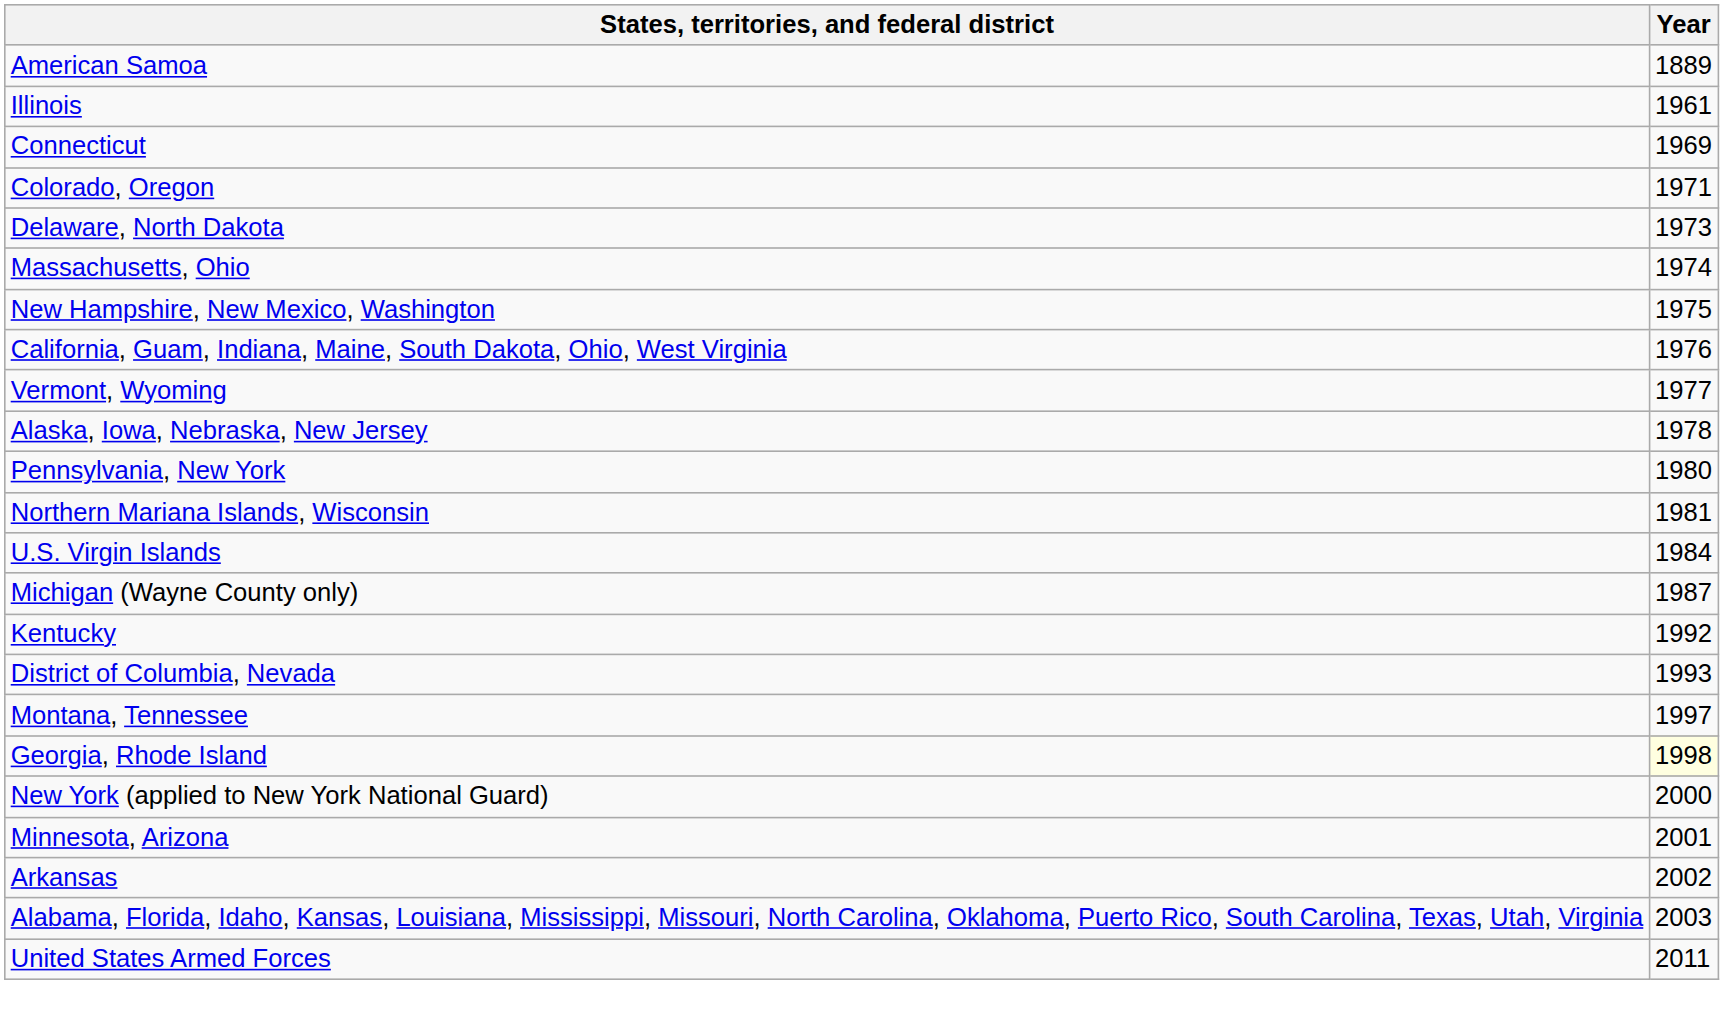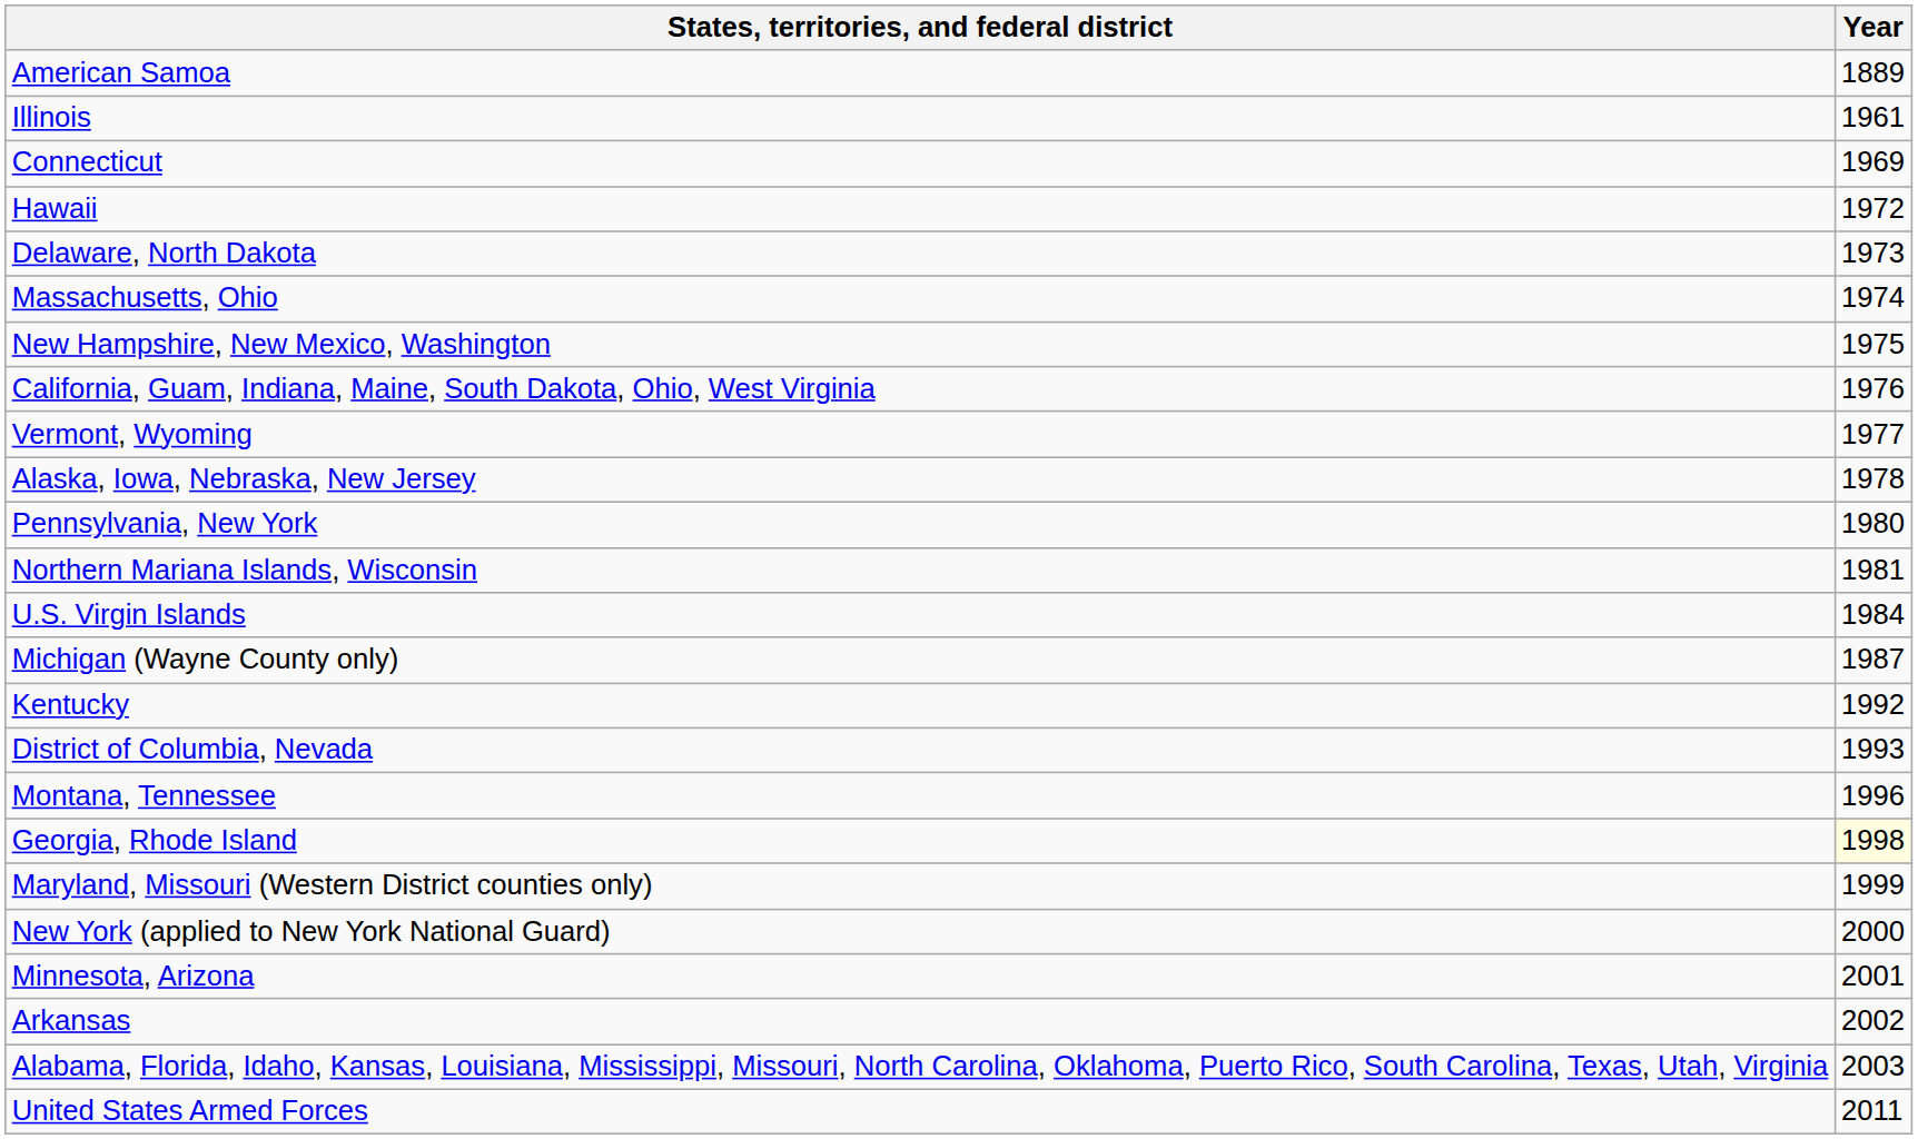 <table class="wikitable sortable">
 <tr>
 <th>States, territories, and federal district</th>
 <th>Year</th>
 </tr>
 <tr>
 <td><a href='#'>American Samoa</a></td>
 <td>1889</td>
 </tr>
 <tr>
 <td><a href='#'>Illinois</a></td>
 <td>1961</td>
 </tr>
 <tr>
 <td><a href='#'>Connecticut</a></td>
 <td>1969</td>
 </tr>
 <tr>
-<td><a href='#'>Colorado</a>, <a href='#'>Oregon</a></td>
-<td>1971</td>
+<td><a href='#'>Hawaii</a></td>
+<td>1972</td>
 </tr>
 <tr>
 <td><a href='#'>Delaware</a>, <a href='#'>North Dakota</a></td>
 <td>1973</td>
 </tr>
 <tr>
 <td><a href='#'>Massachusetts</a>, <a href='#'>Ohio</a></td>
 <td>1974</td>
 </tr>
 <tr>
 <td><a href='#'>New Hampshire</a>, <a href='#'>New Mexico</a>, <a href='#'>Washington</a></td>
 <td>1975</td>
 </tr>
 <tr>
 <td><a href='#'>California</a>, <a href='#'>Guam</a>, <a href='#'>Indiana</a>, <a href='#'>Maine</a>, <a href='#'>South Dakota</a>, <a href='#'>Ohio</a>, <a href='#'>West Virginia</a></td>
 <td>1976</td>
 </tr>
 <tr>
 <td><a href='#'>Vermont</a>, <a href='#'>Wyoming</a></td>
 <td>1977</td>
 </tr>
 <tr>
 <td><a href='#'>Alaska</a>, <a href='#'>Iowa</a>, <a href='#'>Nebraska</a>, <a href='#'>New Jersey</a></td>
 <td>1978</td>
 </tr>
 <tr>
 <td><a href='#'>Pennsylvania</a>, <a href='#'>New York</a></td>
 <td>1980</td>
 </tr>
 <tr>
 <td><a href='#'>Northern Mariana Islands</a>, <a href='#'>Wisconsin</a></td>
 <td>1981</td>
 </tr>
 <tr>
 <td><a href='#'>U.S. Virgin Islands</a></td>
 <td>1984</td>
 </tr>
 <tr>
 <td><a href='#'>Michigan</a> (Wayne County only)</td>
 <td>1987</td>
 </tr>
 <tr>
 <td><a href='#'>Kentucky</a></td>
 <td>1992</td>
 </tr>
 <tr>
 <td><a href='#'>District of Columbia</a>, <a href='#'>Nevada</a></td>
 <td>1993</td>
 </tr>
 <tr>
 <td><a href='#'>Montana</a>, <a href='#'>Tennessee</a></td>
-<td>1997</td>
+<td>1996</td>
 </tr>
 <tr>
 <td><a href='#'>Georgia</a>, <a href='#'>Rhode Island</a></td>
 <td style="background: lightyellow;">1998</td>
+</tr>
+<tr>
+<td><a href='#'>Maryland</a>, <a href='#'>Missouri</a> (Western District counties only)</td>
+<td>1999</td>
 </tr>
 <tr>
 <td><a href='#'>New York</a> (applied to New York National Guard)</td>
 <td>2000</td>
 </tr>
 <tr>
 <td><a href='#'>Minnesota</a>, <a href='#'>Arizona</a></td>
 <td>2001</td>
 </tr>
 <tr>
 <td><a href='#'>Arkansas</a></td>
 <td>2002</td>
 </tr>
 <tr>
 <td><a href='#'>Alabama</a>, <a href='#'>Florida</a>, <a href='#'>Idaho</a>, <a href='#'>Kansas</a>, <a href='#'>Louisiana</a>, <a href='#'>Mississippi</a>, <a href='#'>Missouri</a>, <a href='#'>North Carolina</a>, <a href='#'>Oklahoma</a>, <a href='#'>Puerto Rico</a>, <a href='#'>South Carolina</a>, <a href='#'>Texas</a>, <a href='#'>Utah</a>, <a href='#'>Virginia</a></td>
 <td>2003</td>
 </tr>
 <tr>
 <td><a href='#'>United States Armed Forces</a></td>
 <td>2011</td>
 </tr>
 </table>
